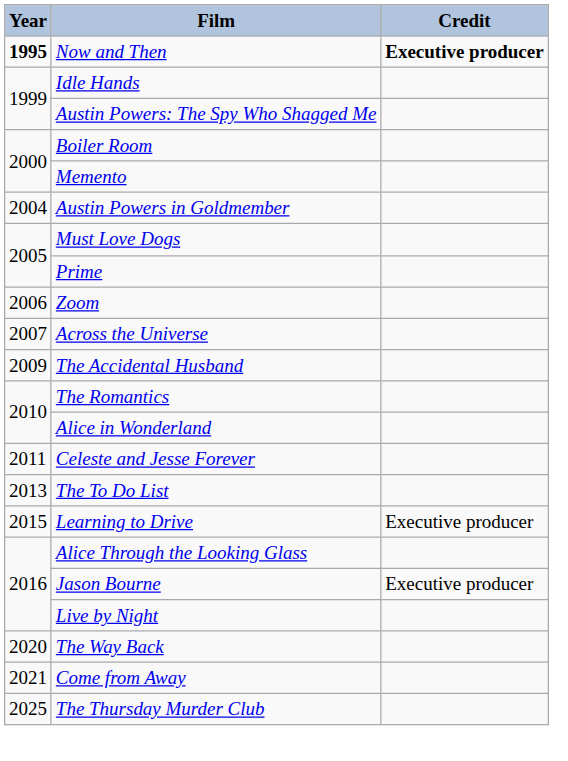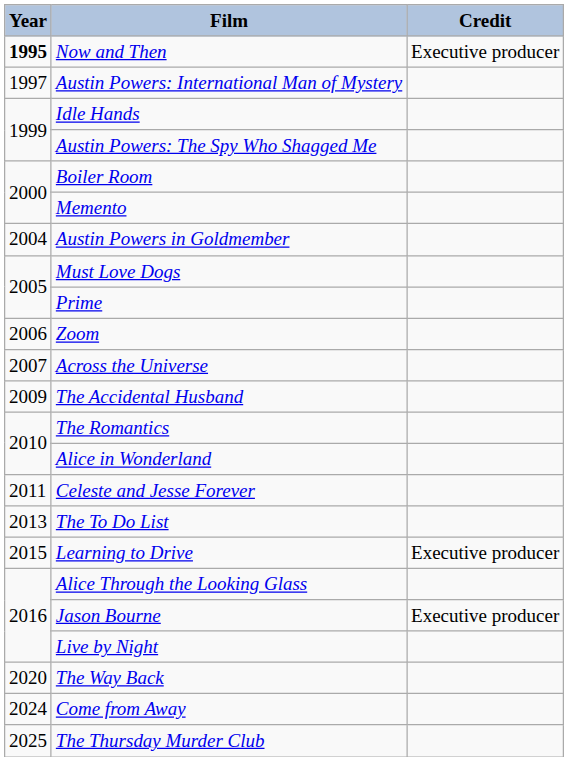 <table class="wikitable" style="font-size:95%;">
 <tr>
 <th style="background:#B0C4DE;">Year</th>
 <th style="background:#B0C4DE;">Film</th>
 <th style="background:#B0C4DE;">Credit</th>
 </tr>
 <tr>
 <td><strong>1995</strong></td>
 <td><em><a href='#'>Now and Then</a></em></td>
-<td><strong>Executive producer</strong></td>
+<td>Executive producer</td>
+</tr>
+<tr>
+<td>1997</td>
+<td><em><a href='#'>Austin Powers: International Man of Mystery</a></em></td>
+<td></td>
 </tr>
 <tr>
 <td rowspan=2>1999</td>
 <td><em><a href='#'>Idle Hands</a></em></td>
 <td></td>
 </tr>
 <tr>
 <td><em><a href='#'>Austin Powers: The Spy Who Shagged Me</a></em></td>
 <td></td>
 </tr>
 <tr>
 <td rowspan=2>2000</td>
 <td><em><a href='#'>Boiler Room</a></em></td>
 <td></td>
 </tr>
 <tr>
 <td><em><a href='#'>Memento</a></em></td>
 <td></td>
 </tr>
 <tr>
 <td>2004</td>
 <td><em><a href='#'>Austin Powers in Goldmember</a></em></td>
 <td></td>
 </tr>
 <tr>
 <td rowspan=2>2005</td>
 <td><em><a href='#'>Must Love Dogs</a></em></td>
 <td></td>
 </tr>
 <tr>
 <td><em><a href='#'>Prime</a></em></td>
 <td></td>
 </tr>
 <tr>
 <td>2006</td>
 <td><em><a href='#'>Zoom</a></em></td>
 <td></td>
 </tr>
 <tr>
 <td>2007</td>
 <td><em><a href='#'>Across the Universe</a></em></td>
 <td></td>
 </tr>
 <tr>
 <td>2009</td>
 <td><em><a href='#'>The Accidental Husband</a></em></td>
 <td></td>
 </tr>
 <tr>
 <td rowspan=2>2010</td>
 <td><em><a href='#'>The Romantics</a></em></td>
 <td></td>
 </tr>
 <tr>
 <td><em><a href='#'>Alice in Wonderland</a></em></td>
 <td></td>
 </tr>
 <tr>
 <td>2011</td>
 <td><em><a href='#'>Celeste and Jesse Forever</a></em></td>
 <td></td>
 </tr>
 <tr>
 <td>2013</td>
 <td><em><a href='#'>The To Do List</a></em></td>
 <td></td>
 </tr>
 <tr>
 <td>2015</td>
 <td><em><a href='#'>Learning to Drive</a></em></td>
 <td>Executive producer</td>
 </tr>
 <tr>
 <td rowspan=3>2016</td>
 <td><em><a href='#'>Alice Through the Looking Glass</a></em></td>
 <td></td>
 </tr>
 <tr>
 <td><em><a href='#'>Jason Bourne</a></em></td>
 <td>Executive producer</td>
 </tr>
 <tr>
 <td><em><a href='#'>Live by Night</a></em></td>
 <td></td>
 </tr>
 <tr>
 <td>2020</td>
 <td><em><a href='#'>The Way Back</a></em></td>
 <td></td>
 </tr>
 <tr>
-<td>2021</td>
+<td>2024</td>
 <td><em><a href='#'>Come from Away</a></em></td>
 <td></td>
 </tr>
 <tr>
 <td>2025</td>
 <td><em><a href='#'>The Thursday Murder Club</a></em></td>
 <td></td>
 </tr>
 </table>
